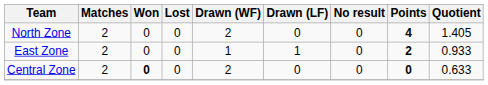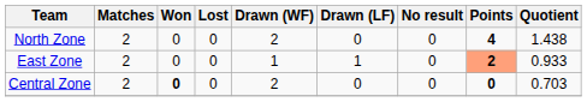 <table class="wikitable sortable" style="text-align: center; ">
 <tr>
 <th>Team</th>
 <th>Matches</th>
 <th>Won</th>
 <th>Lost</th>
 <th>Drawn (WF)</th>
 <th>Drawn (LF)</th>
 <th>No result</th>
 <th>Points</th>
 <th>Quotient</th>
 </tr>
 <tr -bgcolor="#ccffcc">
 <td><a href='#'>North Zone</a></td>
 <td>2</td>
 <td>0</td>
 <td>0</td>
 <td>2</td>
 <td>0</td>
 <td>0</td>
 <td><strong>4</strong></td>
-<td>1.405</td>
+<td>1.438</td>
 </tr>
 <tr>
 <td><a href='#'>East Zone</a></td>
 <td>2</td>
 <td>0</td>
 <td>0</td>
 <td>1</td>
 <td>1</td>
 <td>0</td>
-<td><strong>2</strong></td>
+<td style="background: lightsalmon;"><strong>2</strong></td>
 <td>0.933</td>
 </tr>
 <tr>
 <td><a href='#'>Central Zone</a></td>
 <td>2</td>
 <td><strong>0</strong></td>
 <td>0</td>
 <td>2</td>
 <td>0</td>
 <td>0</td>
 <td><strong>0</strong></td>
-<td>0.633</td>
+<td>0.703</td>
 </tr>
 <tr>
 </tr>
 </table>
